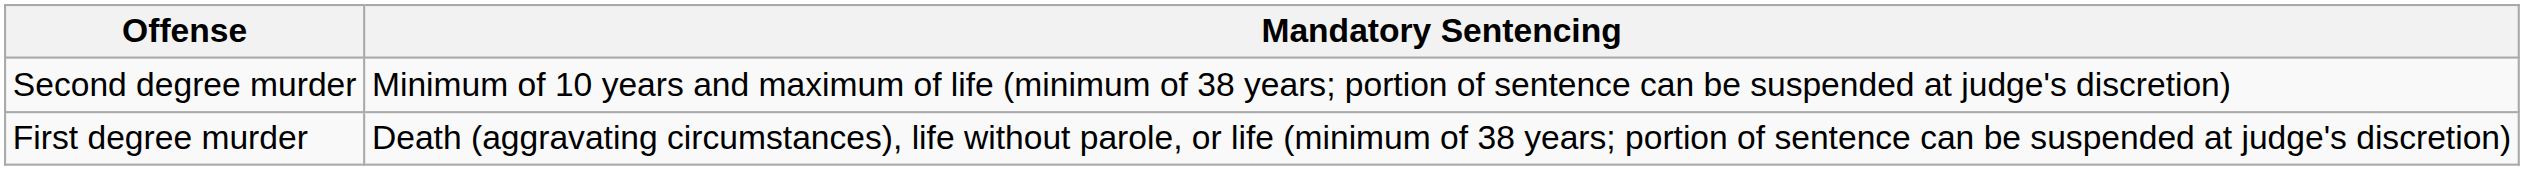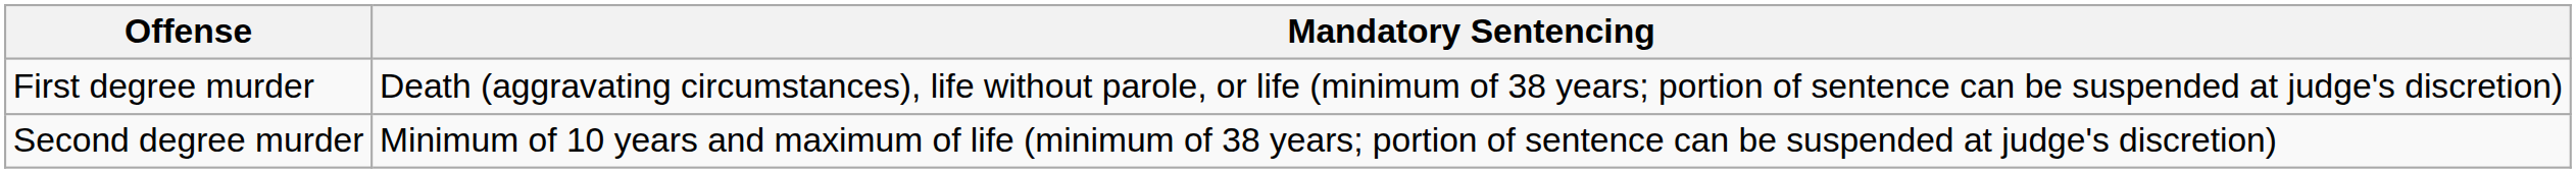 <table class="wikitable">
 <tr>
 <th>Offense</th>
 <th>Mandatory Sentencing</th>
 </tr>
 <tr>
+<td>First degree murder</td>
+<td>Death (aggravating circumstances), life without parole, or life (minimum of 38 years; portion of sentence can be suspended at judge's discretion)</td>
+</tr>
+<tr>
 <td>Second degree murder</td>
 <td>Minimum of 10 years and maximum of life (minimum of 38 years; portion of sentence can be suspended at judge's discretion)</td>
 </tr>
-<tr>
-<td>First degree murder</td>
-<td>Death (aggravating circumstances), life without parole, or life (minimum of 38 years; portion of sentence can be suspended at judge's discretion)</td>
-</tr>
 </table>
